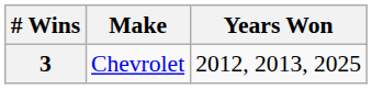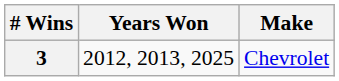 <table class="wikitable" style="font-size: 95%;">
 <tr>
 <th># Wins</th>
+<th>Years Won</th>
 <th>Make</th>
-<th>Years Won</th>
 </tr>
 <tr>
 <th>3</th>
+<td>2012, 2013, 2025</td>
 <td> <a href='#'>Chevrolet</a></td>
-<td>2012, 2013, 2025</td>
 </tr>
 </table>
